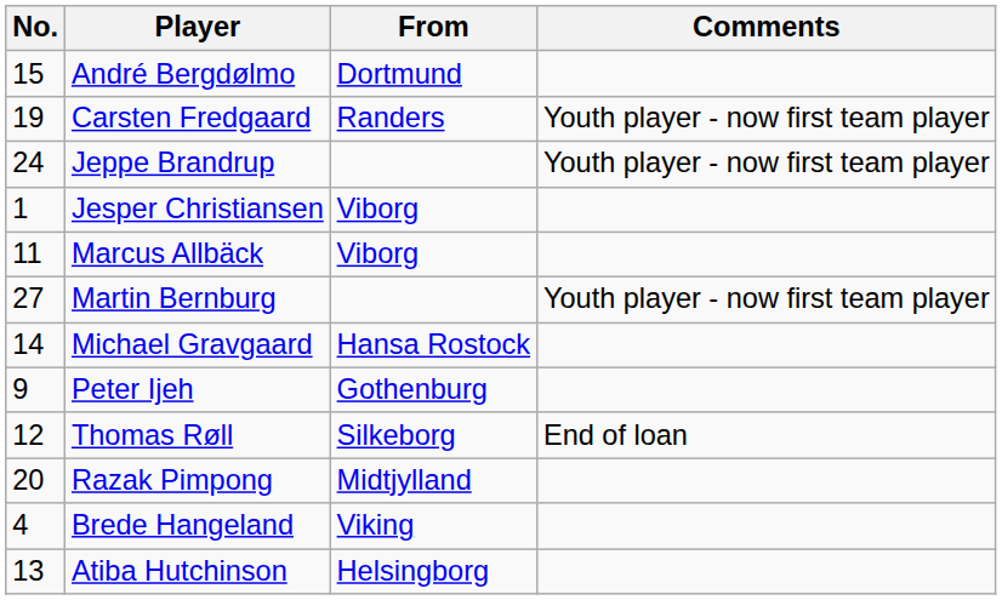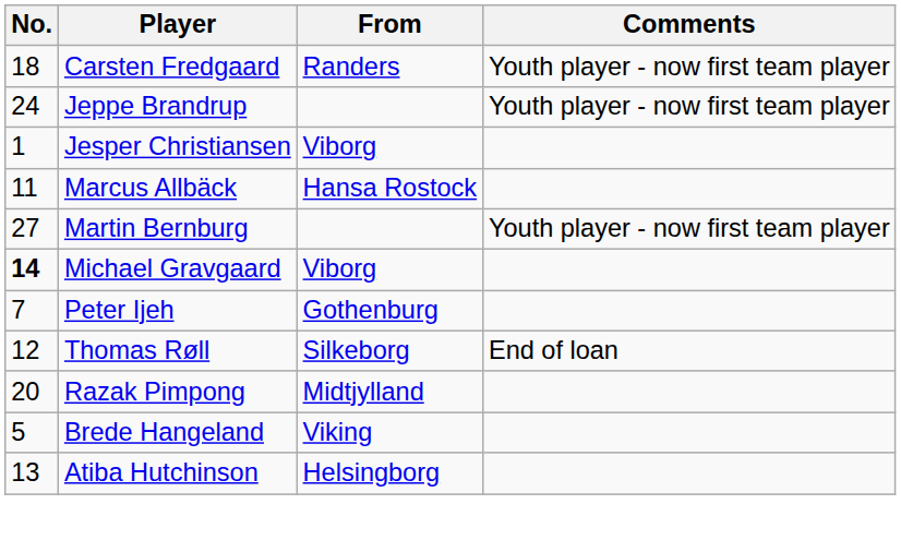 <table class="wikitable" style="text-align: left;">
 <tr>
 <th>No.</th>
 <th>Player</th>
 <th>From</th>
 <th>Comments</th>
 </tr>
 <tr>
-<td>15</td>
-<td><a href='#'>André Bergdølmo</a></td>
-<td><a href='#'>Dortmund</a></td>
-<td></td>
-</tr>
-<tr>
-<td>19</td>
+<td>18</td>
 <td><a href='#'>Carsten Fredgaard</a></td>
 <td><a href='#'>Randers</a></td>
 <td>Youth player - now first team player</td>
 </tr>
 <tr>
 <td>24</td>
 <td><a href='#'>Jeppe Brandrup</a></td>
 <td></td>
 <td>Youth player - now first team player</td>
 </tr>
 <tr>
 <td>1</td>
 <td><a href='#'>Jesper Christiansen</a></td>
 <td><a href='#'>Viborg</a></td>
 <td></td>
 </tr>
 <tr>
 <td>11</td>
 <td><a href='#'>Marcus Allbäck</a></td>
-<td><a href='#'>Viborg</a></td>
+<td><a href='#'>Hansa Rostock</a></td>
 <td></td>
 </tr>
 <tr>
 <td>27</td>
 <td><a href='#'>Martin Bernburg</a></td>
 <td></td>
 <td>Youth player - now first team player</td>
 </tr>
 <tr>
-<td>14</td>
+<td><strong>14</strong></td>
 <td><a href='#'>Michael Gravgaard</a></td>
-<td><a href='#'>Hansa Rostock</a></td>
+<td><a href='#'>Viborg</a></td>
 <td></td>
 </tr>
 <tr>
-<td>9</td>
+<td>7</td>
 <td><a href='#'>Peter Ijeh</a></td>
 <td><a href='#'>Gothenburg</a></td>
 <td></td>
 </tr>
 <tr>
 <td>12</td>
 <td><a href='#'>Thomas Røll</a></td>
 <td><a href='#'>Silkeborg</a></td>
 <td>End of loan</td>
 </tr>
 <tr>
 <td>20</td>
 <td><a href='#'>Razak Pimpong</a></td>
 <td><a href='#'>Midtjylland</a></td>
 <td></td>
 </tr>
 <tr>
-<td>4</td>
+<td>5</td>
 <td><a href='#'>Brede Hangeland</a></td>
 <td><a href='#'>Viking</a></td>
 <td></td>
 </tr>
 <tr>
 <td>13</td>
 <td><a href='#'>Atiba Hutchinson</a></td>
 <td><a href='#'>Helsingborg</a></td>
 <td></td>
 </tr>
 </table>
